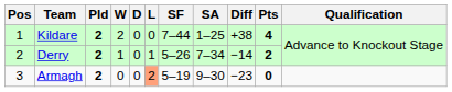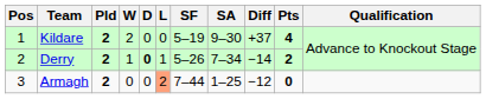 <table class="wikitable">
 <tr>
 <th>Pos</th>
 <th>Team</th>
 <th>Pld</th>
 <th>W</th>
 <th>D</th>
 <th>L</th>
 <th>SF</th>
 <th>SA</th>
 <th>Diff</th>
 <th>Pts</th>
 <th>Qualification</th>
 </tr>
 <tr align="center" style="background:#ccffcc;">
 <td>1</td>
 <td align="left"> <a href='#'>Kildare</a></td>
 <td><strong>2</strong></td>
 <td>2</td>
 <td>0</td>
 <td>0</td>
-<td>7–44</td>
-<td>1–25</td>
-<td>+38</td>
+<td>5–19</td>
+<td>9–30</td>
+<td>+37</td>
 <td><strong>4</strong></td>
 <td rowspan="2">Advance to Knockout Stage</td>
 </tr>
 <tr align="center" style="background:#ccffcc;">
 <td>2</td>
 <td align="left"> <a href='#'>Derry</a></td>
 <td><strong>2</strong></td>
 <td>1</td>
-<td>0</td>
+<td><strong>0</strong></td>
 <td>1</td>
 <td>5–26</td>
 <td>7–34</td>
 <td>−14</td>
 <td><strong>2</strong></td>
 </tr>
 <tr align="center">
 <td>3</td>
 <td align="left"> <a href='#'>Armagh</a></td>
 <td><strong>2</strong></td>
 <td>0</td>
 <td>0</td>
 <td style="background: lightsalmon;">2</td>
-<td>5–19</td>
-<td>9–30</td>
-<td>−23</td>
+<td>7–44</td>
+<td>1–25</td>
+<td>−12</td>
 <td><strong>0</strong></td>
 <td></td>
 </tr>
 </table>
